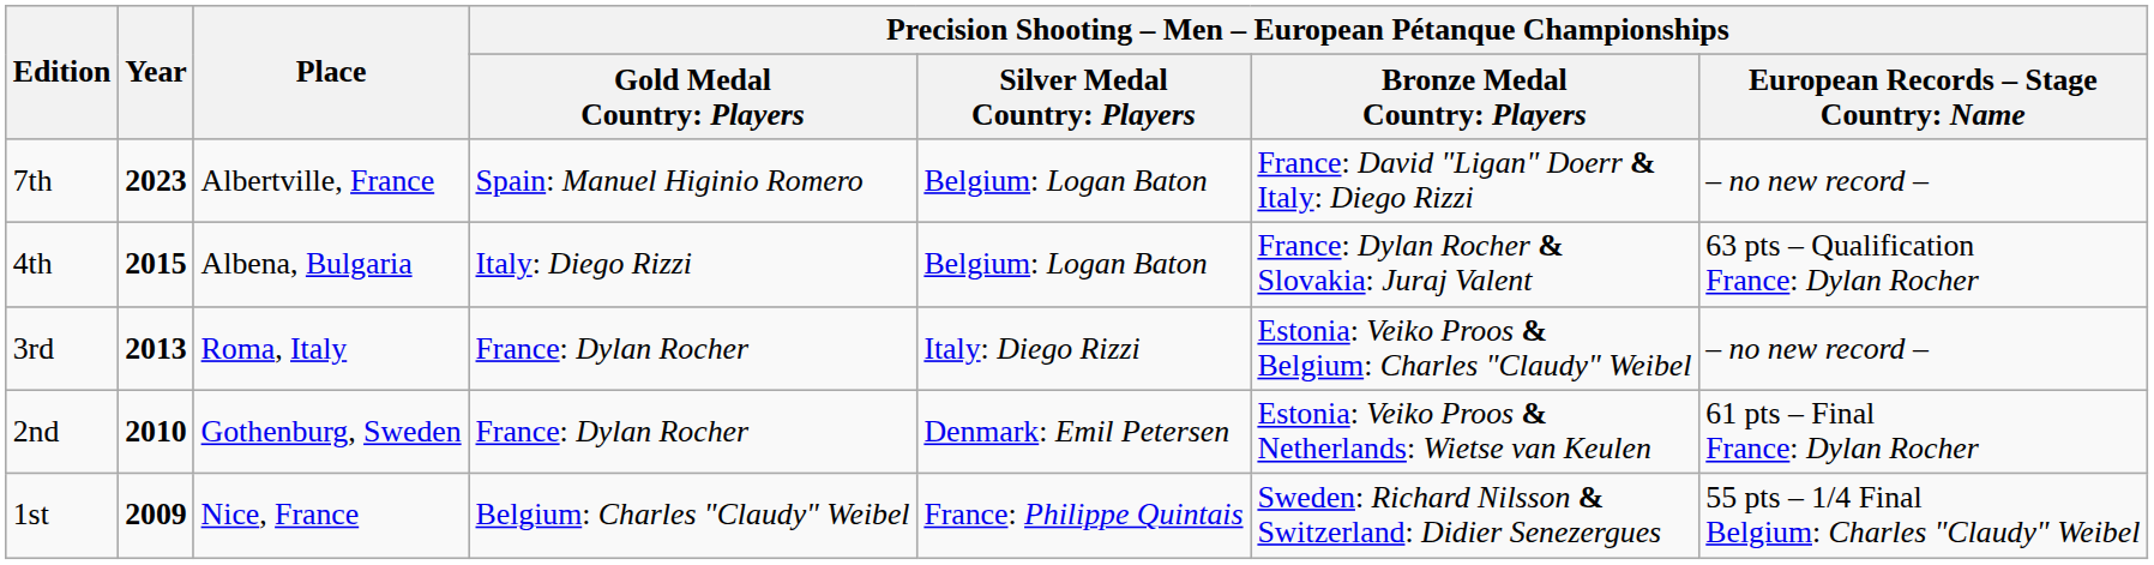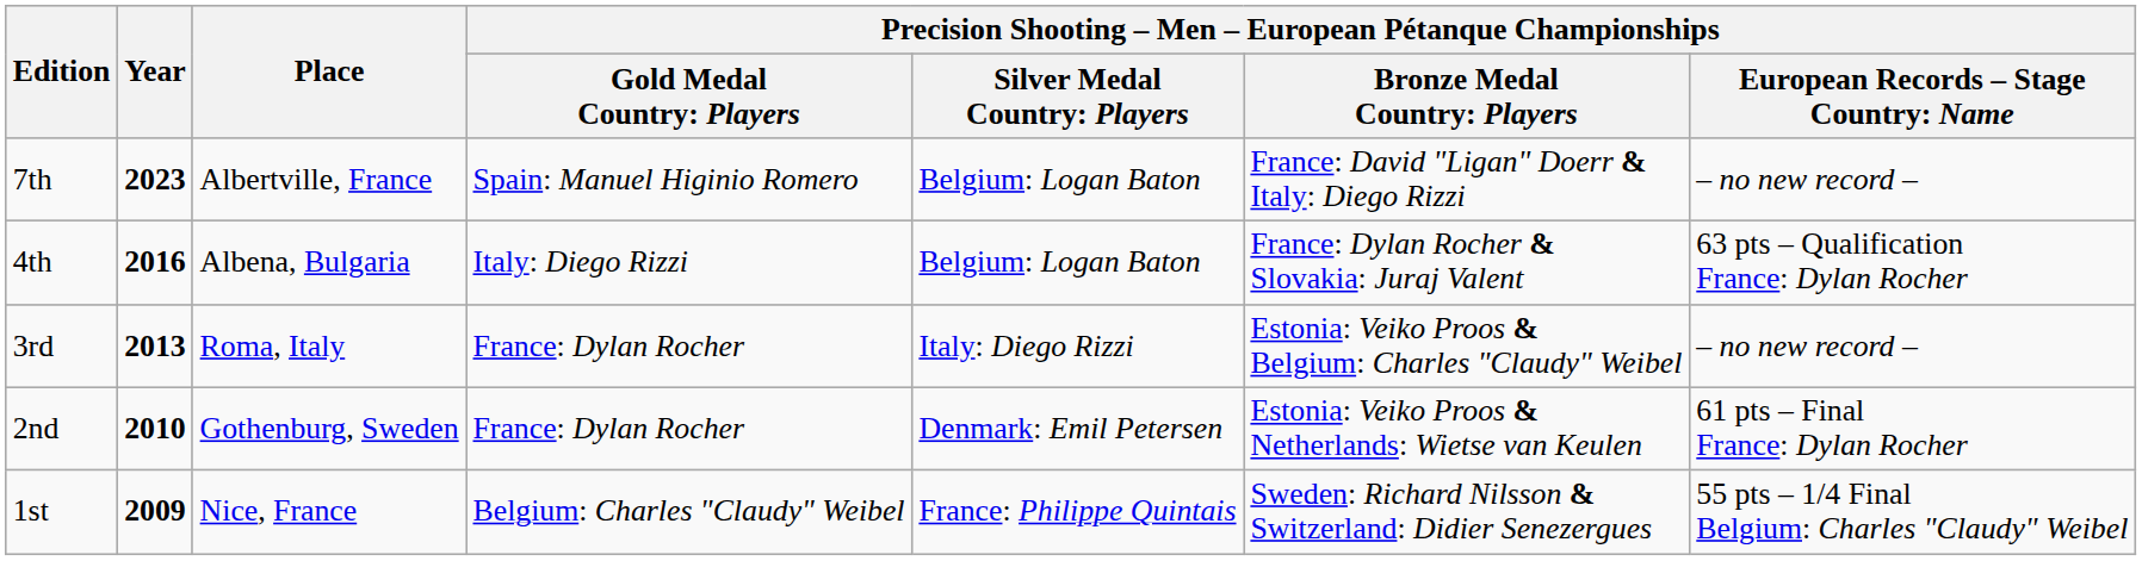 <table class="wikitable">
 <tr>
 <th rowspan="2">Edition</th>
 <th rowspan="2">Year</th>
 <th rowspan="2">Place</th>
 <th colspan="4">Precision Shooting – Men – European Pétanque Championships</th>
 </tr>
 <tr>
 <th> Gold Medal<br>Country: <em>Players</em></th>
 <th> Silver Medal<br>Country: <em>Players</em></th>
 <th> Bronze Medal<br>Country: <em>Players</em></th>
 <th>European Records – Stage<br>Country: <em>Name</em></th>
 </tr>
 <tr>
 <td>7th</td>
 <td><strong>2023</strong></td>
 <td> Albertville, <a href='#'>France</a></td>
 <td> <a href='#'>Spain</a>: <em>Manuel Higinio Romero</em></td>
 <td> <a href='#'>Belgium</a>: <em>Logan Baton</em></td>
 <td> <a href='#'>France</a>: <em>David "Ligan" Doerr</em> <strong>&</strong><br> <a href='#'>Italy</a>: <em>Diego Rizzi</em></td>
 <td><em>– no new record –</em></td>
 </tr>
 <tr>
 <td>4th</td>
-<td><strong>2015</strong></td>
+<td><strong>2016</strong></td>
 <td> Albena, <a href='#'>Bulgaria</a></td>
 <td> <a href='#'>Italy</a>: <em>Diego Rizzi</em></td>
 <td> <a href='#'>Belgium</a>: <em>Logan Baton</em></td>
 <td> <a href='#'>France</a>: <em>Dylan Rocher</em> <strong>&</strong><br> <a href='#'>Slovakia</a>: <em>Juraj Valent</em></td>
 <td>63 pts – Qualification<br> <a href='#'>France</a>: <em>Dylan Rocher</em></td>
 </tr>
 <tr>
 <td>3rd</td>
 <td><strong>2013</strong></td>
 <td> <a href='#'>Roma</a>, <a href='#'>Italy</a></td>
 <td> <a href='#'>France</a>: <em>Dylan Rocher</em></td>
 <td> <a href='#'>Italy</a>: <em>Diego Rizzi</em></td>
 <td> <a href='#'>Estonia</a>: <em>Veiko Proos</em>    <strong>&</strong><br> <a href='#'>Belgium</a>: <em>Charles "Claudy"</em> <em>Weibel</em></td>
 <td><em>– no new record –</em></td>
 </tr>
 <tr>
 <td>2nd</td>
 <td><strong>2010</strong></td>
 <td> <a href='#'>Gothenburg</a>, <a href='#'>Sweden</a></td>
 <td> <a href='#'>France</a>: <em>Dylan Rocher</em></td>
 <td> <a href='#'>Denmark</a>: <em>Emil Petersen</em></td>
 <td> <a href='#'>Estonia</a>: <em>Veiko Proos</em>    <strong>&</strong><br> <a href='#'>Netherlands</a>: <em>Wietse van Keulen</em></td>
 <td>61 pts – Final<br> <a href='#'>France</a>: <em>Dylan Rocher</em></td>
 </tr>
 <tr>
 <td>1st</td>
 <td><strong>2009</strong></td>
 <td> <a href='#'>Nice</a>, <a href='#'>France</a></td>
 <td> <a href='#'>Belgium</a>: <em>Charles</em> <em>"Claudy"</em> <em>Weibel</em></td>
 <td> <a href='#'>France</a>: <em><a href='#'>Philippe Quintais</a></em></td>
 <td> <a href='#'>Sweden</a>: <em>Richard Nilsson</em>  <strong>&</strong><br> <a href='#'>Switzerland</a>: <em>Didier Senezergues</em></td>
 <td>55 pts – 1/4 Final<br> <a href='#'>Belgium</a>: <em>Charles "Claudy"</em> <em>Weibel</em></td>
 </tr>
 </table>
